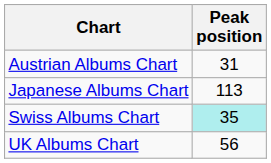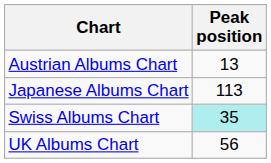 <table class="wikitable">
 <tr>
 <th style="text-align:center;">Chart</th>
 <th style="text-align:center;">Peak<br>position</th>
 </tr>
 <tr>
 <td><a href='#'>Austrian Albums Chart</a></td>
-<td style="text-align:center;">31</td>
+<td style="text-align:center;">13</td>
 </tr>
 <tr>
 <td><a href='#'>Japanese Albums Chart</a></td>
 <td style="text-align:center;">113</td>
 </tr>
 <tr>
 <td><a href='#'>Swiss Albums Chart</a></td>
 <td style="background: paleturquoise; text-align:center;">35</td>
 </tr>
 <tr>
 <td><a href='#'>UK Albums Chart</a></td>
 <td style="text-align:center;">56</td>
 </tr>
 </table>
